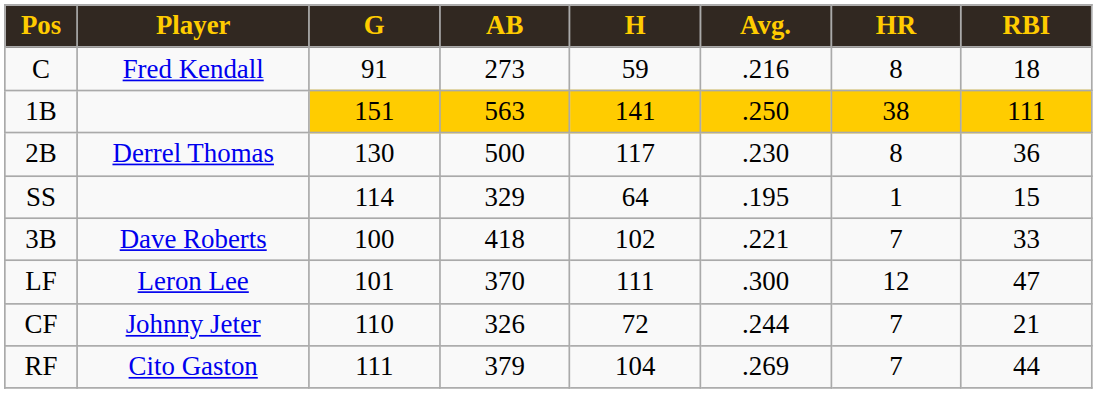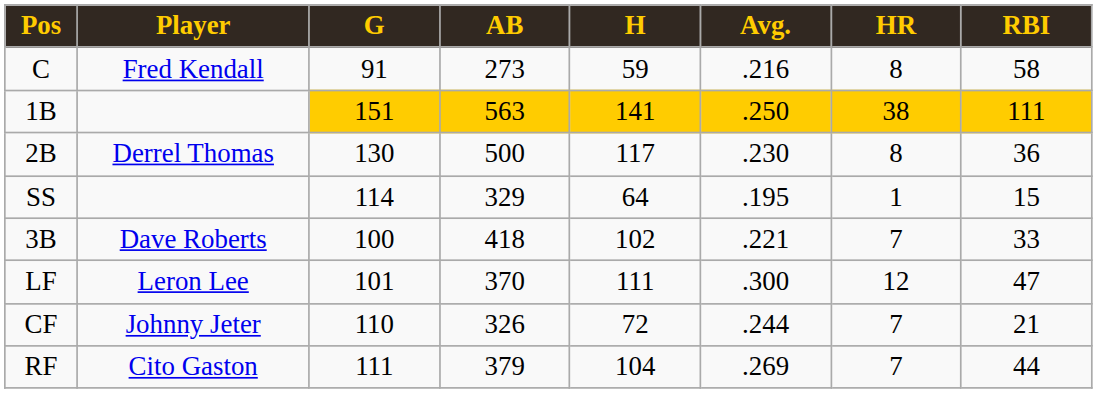 <table class="wikitable sortable">
 <tr>
 <th style="background:#312821; color:#FFCC00" width="5%">Pos</th>
 <th style="background:#312821; color:#FFCC00" width="16%">Player</th>
 <th style="background:#312821; color:#FFCC00" width="9%">G</th>
 <th style="background:#312821; color:#FFCC00" width="9%">AB</th>
 <th style="background:#312821; color:#FFCC00" width="9%">H</th>
 <th style="background:#312821; color:#FFCC00" width="9%">Avg.</th>
 <th style="background:#312821; color:#FFCC00" width="9%">HR</th>
 <th style="background:#312821; color:#FFCC00" width="9%">RBI</th>
 </tr>
 <tr align="center">
 <td>C</td>
 <td><a href='#'>Fred Kendall</a></td>
 <td>91</td>
 <td>273</td>
 <td>59</td>
 <td>.216</td>
 <td>8</td>
-<td>18</td>
+<td>58</td>
 </tr>
 <tr align=center>
 <td>1B</td>
 <td></td>
 <td bgcolor="#FFCC00">151</td>
 <td bgcolor="#FFCC00">563</td>
 <td bgcolor="#FFCC00">141</td>
 <td bgcolor="#FFCC00">.250</td>
 <td bgcolor="#FFCC00">38</td>
 <td bgcolor="#FFCC00">111</td>
 </tr>
 <tr align="center">
 <td>2B</td>
 <td><a href='#'>Derrel Thomas</a></td>
 <td>130</td>
 <td>500</td>
 <td>117</td>
 <td>.230</td>
 <td>8</td>
 <td>36</td>
 </tr>
 <tr align=center>
 <td>SS</td>
 <td></td>
 <td>114</td>
 <td>329</td>
 <td>64</td>
 <td>.195</td>
 <td>1</td>
 <td>15</td>
 </tr>
 <tr align="center">
 <td>3B</td>
 <td><a href='#'>Dave Roberts</a></td>
 <td>100</td>
 <td>418</td>
 <td>102</td>
 <td>.221</td>
 <td>7</td>
 <td>33</td>
 </tr>
 <tr align=center>
 <td>LF</td>
 <td><a href='#'>Leron Lee</a></td>
 <td>101</td>
 <td>370</td>
 <td>111</td>
 <td>.300</td>
 <td>12</td>
 <td>47</td>
 </tr>
 <tr align=center>
 <td>CF</td>
 <td><a href='#'>Johnny Jeter</a></td>
 <td>110</td>
 <td>326</td>
 <td>72</td>
 <td>.244</td>
 <td>7</td>
 <td>21</td>
 </tr>
 <tr align=center>
 <td>RF</td>
 <td><a href='#'>Cito Gaston</a></td>
 <td>111</td>
 <td>379</td>
 <td>104</td>
 <td>.269</td>
 <td>7</td>
 <td>44</td>
 </tr>
 </table>
